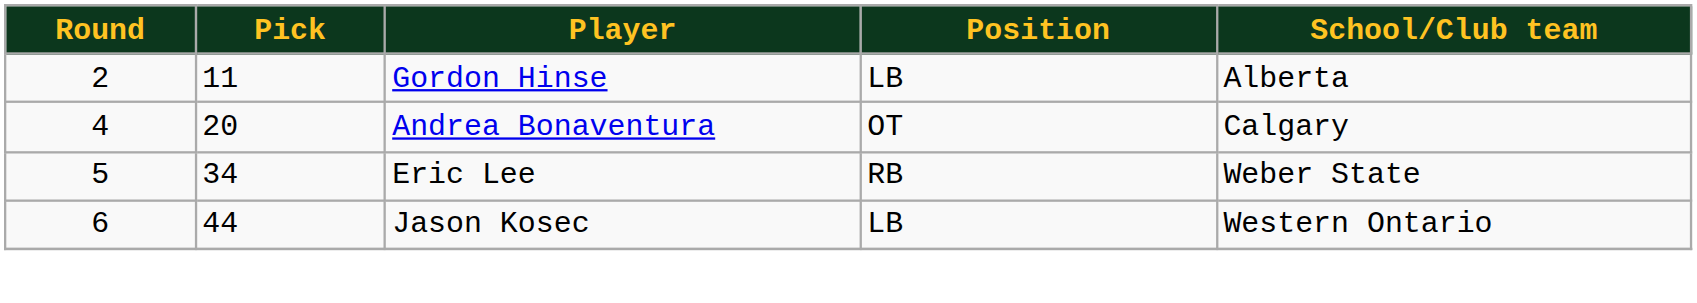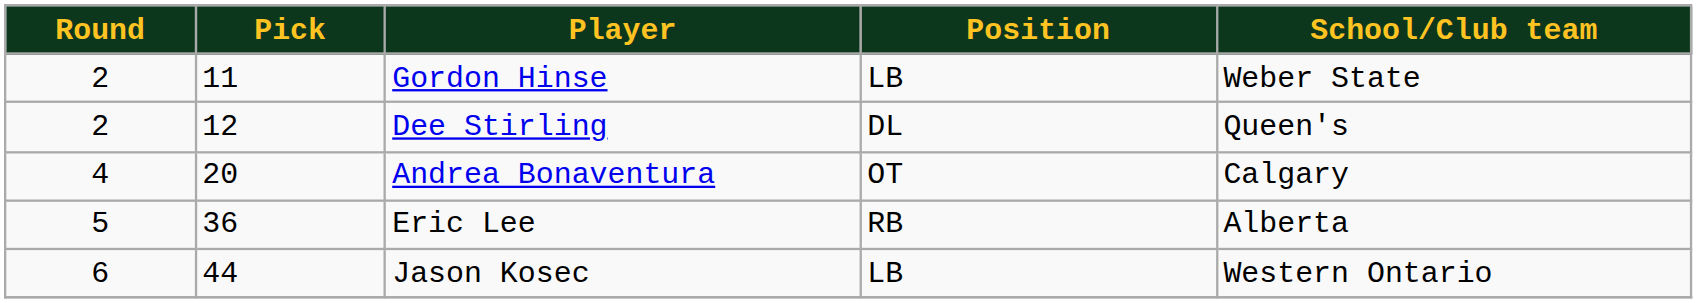 <table class="wikitable sortable sortable">
 <tr>
 <th style="background:#0C371D;color:#ffc322;" width="8%">Round</th>
 <th style="background:#0C371D;color:#ffc322;" width="8%">Pick</th>
 <th style="background:#0C371D;color:#ffc322;" width="20%">Player</th>
 <th style="background:#0C371D;color:#ffc322;" width="15%">Position</th>
 <th style="background:#0C371D;color:#ffc322;" width="20%">School/Club team</th>
 </tr>
 <tr>
 <td align=center>2</td>
 <td>11</td>
 <td><a href='#'>Gordon Hinse</a></td>
 <td>LB</td>
-<td>Alberta</td>
+<td>Weber State</td>
+</tr>
+<tr>
+<td align=center>2</td>
+<td>12</td>
+<td><a href='#'>Dee Stirling</a></td>
+<td>DL</td>
+<td>Queen's</td>
 </tr>
 <tr>
 <td align=center>4</td>
 <td>20</td>
 <td><a href='#'>Andrea Bonaventura</a></td>
 <td>OT</td>
 <td>Calgary</td>
 </tr>
 <tr>
 <td align=center>5</td>
-<td>34</td>
+<td>36</td>
 <td>Eric Lee</td>
 <td>RB</td>
-<td>Weber State</td>
+<td>Alberta</td>
 </tr>
 <tr>
 <td align=center>6</td>
 <td>44</td>
 <td>Jason Kosec</td>
 <td>LB</td>
 <td>Western Ontario</td>
 </tr>
 <tr>
 </tr>
 </table>
